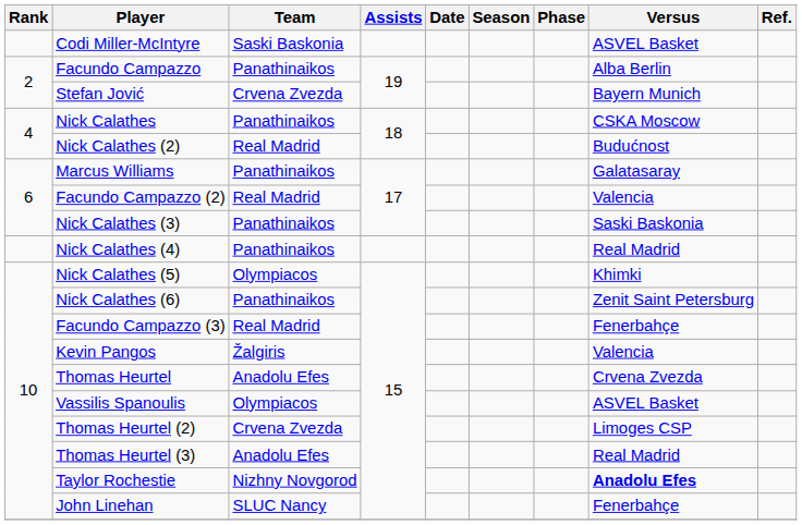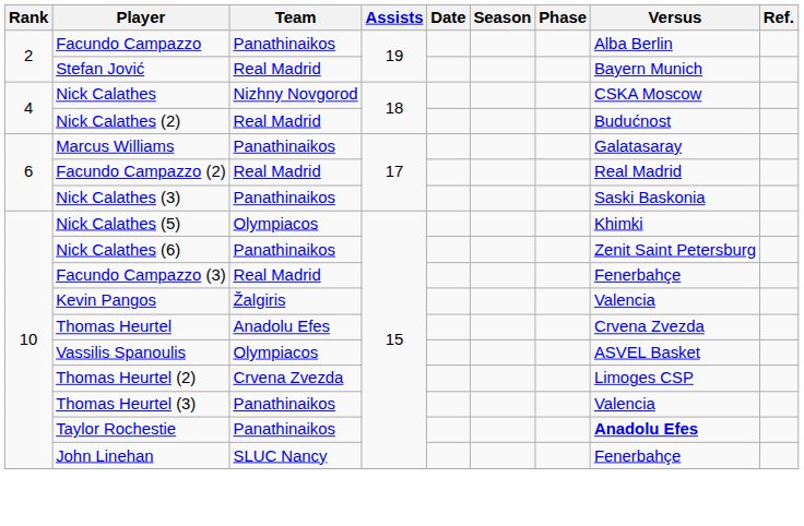 <table class="wikitable sortable">
 <tr>
 <th>Rank</th>
 <th>Player</th>
 <th>Team</th>
 <th><a href='#'>Assists</a></th>
 <th>Date</th>
 <th>Season</th>
 <th>Phase</th>
 <th>Versus</th>
 <th>Ref.</th>
-</tr>
-<tr>
-<td></td>
-<td> <a href='#'>Codi Miller-McIntyre</a></td>
-<td> <a href='#'>Saski Baskonia</a></td>
-<td></td>
-<td></td>
-<td></td>
-<td></td>
-<td> <a href='#'>ASVEL Basket</a></td>
-<td></td>
 </tr>
 <tr>
 <td rowspan=2 style="text-align:center;">2</td>
 <td> <a href='#'>Facundo Campazzo</a></td>
 <td> <a href='#'>Panathinaikos</a></td>
 <td rowspan=2 style="text-align:center;">19</td>
 <td></td>
 <td></td>
 <td></td>
 <td> <a href='#'>Alba Berlin</a></td>
 <td></td>
 </tr>
 <tr>
 <td> <a href='#'>Stefan Jović</a></td>
-<td> <a href='#'>Crvena Zvezda</a></td>
+<td> <a href='#'>Real Madrid</a></td>
 <td></td>
 <td></td>
 <td></td>
 <td> <a href='#'>Bayern Munich</a></td>
 <td></td>
 </tr>
 <tr>
 <td rowspan=2 style="text-align:center;">4</td>
 <td> <a href='#'>Nick Calathes</a></td>
-<td> <a href='#'>Panathinaikos</a></td>
+<td> <a href='#'>Nizhny Novgorod</a></td>
 <td rowspan=2 style="text-align:center;">18</td>
 <td></td>
 <td></td>
 <td></td>
 <td> <a href='#'>CSKA Moscow</a></td>
 <td></td>
 </tr>
 <tr>
 <td> <a href='#'>Nick Calathes</a> (2)</td>
 <td> <a href='#'>Real Madrid</a></td>
 <td></td>
 <td></td>
 <td></td>
 <td> <a href='#'>Budućnost</a></td>
 <td></td>
 </tr>
 <tr>
 <td rowspan=3 style="text-align:center;">6</td>
 <td> <a href='#'>Marcus Williams</a></td>
 <td> <a href='#'>Panathinaikos</a></td>
 <td rowspan=3 style="text-align:center;">17</td>
 <td></td>
 <td></td>
 <td></td>
 <td> <a href='#'>Galatasaray</a></td>
 <td></td>
 </tr>
 <tr>
 <td> <a href='#'>Facundo Campazzo</a> (2)</td>
 <td> <a href='#'>Real Madrid</a></td>
 <td></td>
 <td></td>
 <td></td>
-<td> <a href='#'>Valencia</a></td>
+<td> <a href='#'>Real Madrid</a></td>
 <td></td>
 </tr>
 <tr>
 <td> <a href='#'>Nick Calathes</a> (3)</td>
 <td> <a href='#'>Panathinaikos</a></td>
 <td></td>
 <td></td>
 <td></td>
 <td> <a href='#'>Saski Baskonia</a></td>
-<td></td>
-</tr>
-<tr>
-<td></td>
-<td> <a href='#'>Nick Calathes</a> (4)</td>
-<td> <a href='#'>Panathinaikos</a></td>
-<td></td>
-<td></td>
-<td></td>
-<td></td>
-<td> <a href='#'>Real Madrid</a></td>
 <td></td>
 </tr>
 <tr>
 <td rowspan=10 style="text-align:center;">10</td>
 <td> <a href='#'>Nick Calathes</a> (5)</td>
 <td> <a href='#'>Olympiacos</a></td>
 <td rowspan=10 style="text-align:center;">15</td>
 <td></td>
 <td></td>
 <td></td>
 <td> <a href='#'>Khimki</a></td>
 <td></td>
 </tr>
 <tr>
 <td> <a href='#'>Nick Calathes</a> (6)</td>
 <td> <a href='#'>Panathinaikos</a></td>
 <td></td>
 <td></td>
 <td></td>
 <td> <a href='#'>Zenit Saint Petersburg</a></td>
 <td></td>
 </tr>
 <tr>
 <td> <a href='#'>Facundo Campazzo</a> (3)</td>
 <td> <a href='#'>Real Madrid</a></td>
 <td></td>
 <td></td>
 <td></td>
 <td> <a href='#'>Fenerbahçe</a></td>
 <td></td>
 </tr>
 <tr>
 <td> <a href='#'>Kevin Pangos</a></td>
 <td> <a href='#'>Žalgiris</a></td>
 <td></td>
 <td></td>
 <td></td>
 <td> <a href='#'>Valencia</a></td>
 <td></td>
 </tr>
 <tr>
 <td> <a href='#'>Thomas Heurtel</a></td>
 <td> <a href='#'>Anadolu Efes</a></td>
 <td></td>
 <td></td>
 <td></td>
 <td> <a href='#'>Crvena Zvezda</a></td>
 <td></td>
 </tr>
 <tr>
 <td> <a href='#'>Vassilis Spanoulis</a></td>
 <td> <a href='#'>Olympiacos</a></td>
 <td></td>
 <td></td>
 <td></td>
 <td> <a href='#'>ASVEL Basket</a></td>
 <td></td>
 </tr>
 <tr>
 <td> <a href='#'>Thomas Heurtel</a> (2)</td>
 <td> <a href='#'>Crvena Zvezda</a></td>
 <td></td>
 <td></td>
 <td></td>
 <td> <a href='#'>Limoges CSP</a></td>
 <td></td>
 </tr>
 <tr>
 <td> <a href='#'>Thomas Heurtel</a> (3)</td>
-<td> <a href='#'>Anadolu Efes</a></td>
+<td> <a href='#'>Panathinaikos</a></td>
 <td></td>
 <td></td>
 <td></td>
-<td> <a href='#'>Real Madrid</a></td>
+<td> <a href='#'>Valencia</a></td>
 <td></td>
 </tr>
 <tr>
 <td> <a href='#'>Taylor Rochestie</a></td>
-<td> <a href='#'>Nizhny Novgorod</a></td>
+<td> <a href='#'>Panathinaikos</a></td>
 <td></td>
 <td></td>
 <td></td>
 <td><strong> <a href='#'>Anadolu Efes</a></strong></td>
 <td></td>
 </tr>
 <tr>
 <td> <a href='#'>John Linehan</a></td>
 <td> <a href='#'>SLUC Nancy</a></td>
 <td></td>
 <td></td>
 <td></td>
 <td> <a href='#'>Fenerbahçe</a></td>
 <td></td>
 </tr>
 <tr>
 </tr>
 </table>
